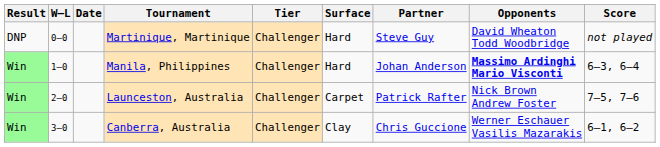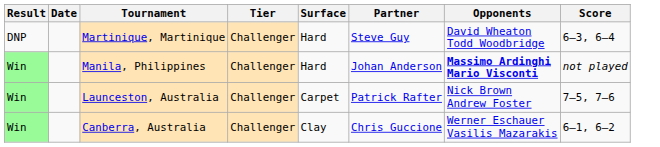 <table class="sortable wikitable">
 <tr>
 <th>Result</th>
-<th class="unsortable">W–L</th>
 <th>Date</th>
 <th>Tournament</th>
 <th>Tier</th>
 <th>Surface</th>
 <th>Partner</th>
 <th>Opponents</th>
 <th class="unsortable">Score</th>
 </tr>
 <tr>
 <td style="background:#gray;">DNP</td>
-<td><small>0–0</small></td>
 <td></td>
 <td style="background:moccasin;"><a href='#'>Martinique</a>, Martinique</td>
 <td style="background:moccasin;">Challenger</td>
 <td>Hard</td>
 <td> <a href='#'>Steve Guy</a></td>
 <td> <a href='#'>David Wheaton</a> <br>  <a href='#'>Todd Woodbridge</a></td>
-<td><em>not played</em></td>
+<td>6–3, 6–4</td>
 </tr>
 <tr>
 <td style="background:#98fb98;">Win</td>
-<td><small>1–0</small></td>
 <td></td>
 <td style="background:moccasin;"><a href='#'>Manila</a>, Philippines</td>
 <td style="background:moccasin;">Challenger</td>
 <td>Hard</td>
 <td> <a href='#'>Johan Anderson</a></td>
 <td><strong> <a href='#'>Massimo Ardinghi</a> <br>  <a href='#'>Mario Visconti</a></strong></td>
-<td>6–3, 6–4</td>
+<td><em>not played</em></td>
 </tr>
 <tr>
 <td style="background:#98fb98;">Win</td>
-<td><small>2–0</small></td>
 <td></td>
 <td style="background:moccasin;"><a href='#'>Launceston</a>, Australia</td>
 <td style="background:moccasin;">Challenger</td>
 <td>Carpet</td>
 <td> <a href='#'>Patrick Rafter</a></td>
 <td> <a href='#'>Nick Brown</a> <br>  <a href='#'>Andrew Foster</a></td>
 <td>7–5, 7–6</td>
 </tr>
 <tr>
 <td style="background:#98fb98;">Win</td>
-<td><small>3–0</small></td>
 <td></td>
 <td style="background:moccasin;"><a href='#'>Canberra</a>, Australia</td>
 <td style="background:moccasin;">Challenger</td>
 <td>Clay</td>
 <td> <a href='#'>Chris Guccione</a></td>
 <td> <a href='#'>Werner Eschauer</a> <br>  <a href='#'>Vasilis Mazarakis</a></td>
 <td>6–1, 6–2</td>
 </tr>
 </table>
